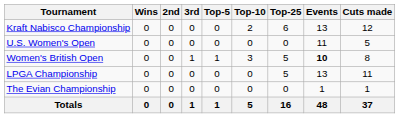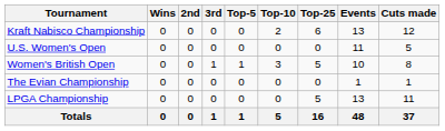 <table class=wikitable style=text-align:center>
 <tr>
 <th>Tournament</th>
 <th>Wins</th>
 <th>2nd</th>
 <th>3rd</th>
 <th>Top-5</th>
 <th>Top-10</th>
 <th>Top-25</th>
 <th>Events</th>
 <th>Cuts made</th>
 </tr>
 <tr>
 <td align=left><a href='#'>Kraft Nabisco Championship</a></td>
 <td>0</td>
 <td>0</td>
 <td>0</td>
 <td>0</td>
 <td>2</td>
 <td>6</td>
 <td>13</td>
 <td>12</td>
 </tr>
 <tr>
 <td align=left><a href='#'>U.S. Women's Open</a></td>
 <td>0</td>
 <td>0</td>
 <td>0</td>
 <td>0</td>
 <td>0</td>
 <td>0</td>
 <td>11</td>
 <td>5</td>
 </tr>
 <tr>
 <td align=left><a href='#'>Women's British Open</a></td>
 <td>0</td>
 <td>0</td>
 <td>1</td>
 <td>1</td>
 <td>3</td>
 <td>5</td>
-<td><strong>10</strong></td>
+<td>10</td>
 <td>8</td>
+</tr>
+<tr>
+<td align=left><a href='#'>The Evian Championship</a></td>
+<td>0</td>
+<td>0</td>
+<td>0</td>
+<td>0</td>
+<td>0</td>
+<td>0</td>
+<td>1</td>
+<td>1</td>
 </tr>
 <tr>
 <td align=left><a href='#'>LPGA Championship</a></td>
 <td>0</td>
 <td>0</td>
 <td>0</td>
 <td>0</td>
 <td>0</td>
 <td>5</td>
 <td>13</td>
 <td>11</td>
 </tr>
 <tr>
-<td align=left><a href='#'>The Evian Championship</a></td>
-<td>0</td>
-<td>0</td>
-<td>0</td>
-<td>0</td>
-<td>0</td>
-<td>0</td>
-<td>1</td>
-<td>1</td>
-</tr>
-<tr>
 <th>Totals</th>
 <th>0</th>
 <th>0</th>
 <th>1</th>
 <th>1</th>
 <th>5</th>
 <th>16</th>
 <th>48</th>
 <th>37</th>
 </tr>
 </table>
